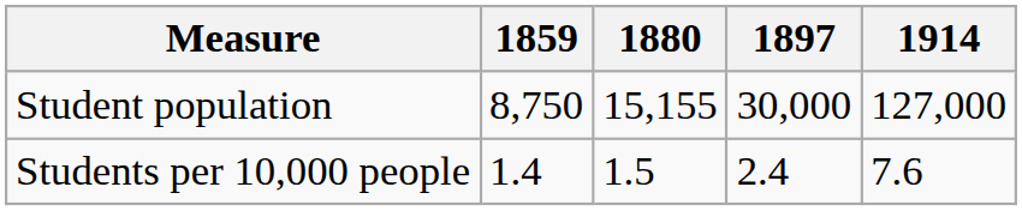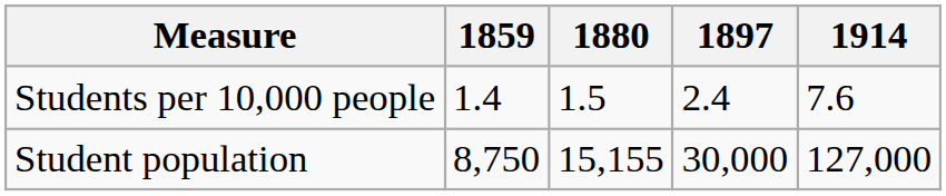 <table class="wikitable">
 <tr>
 <th>Measure</th>
 <th>1859</th>
 <th>1880</th>
 <th>1897</th>
 <th>1914</th>
 </tr>
 <tr>
+<td>Students per 10,000 people</td>
+<td>1.4</td>
+<td>1.5</td>
+<td>2.4</td>
+<td>7.6</td>
+</tr>
+<tr>
 <td>Student population</td>
 <td>8,750</td>
 <td>15,155</td>
 <td>30,000</td>
 <td>127,000</td>
 </tr>
-<tr>
-<td>Students per 10,000 people</td>
-<td>1.4</td>
-<td>1.5</td>
-<td>2.4</td>
-<td>7.6</td>
-</tr>
 </table>
